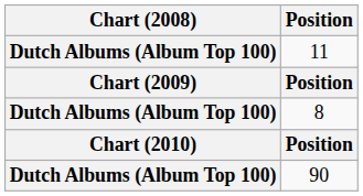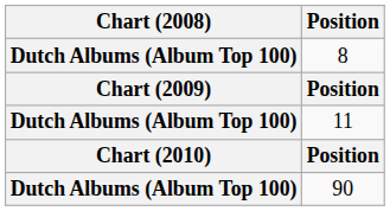 <table class="wikitable plainrowheaders" style="text-align:center">
 <tr>
 <th scope="col">Chart (2008)</th>
 <th scope="col">Position</th>
 </tr>
 <tr>
 <th scope="row">Dutch Albums (Album Top 100)</th>
-<td>11</td>
+<td>8</td>
 </tr>
 <tr>
 <th scope="col">Chart (2009)</th>
 <th scope="col">Position</th>
 </tr>
 <tr>
 <th scope="row">Dutch Albums (Album Top 100)</th>
-<td>8</td>
+<td>11</td>
 </tr>
 <tr>
 <th scope="col">Chart (2010)</th>
 <th scope="col">Position</th>
 </tr>
 <tr>
 <th scope="row">Dutch Albums (Album Top 100)</th>
 <td>90</td>
 </tr>
 </table>
